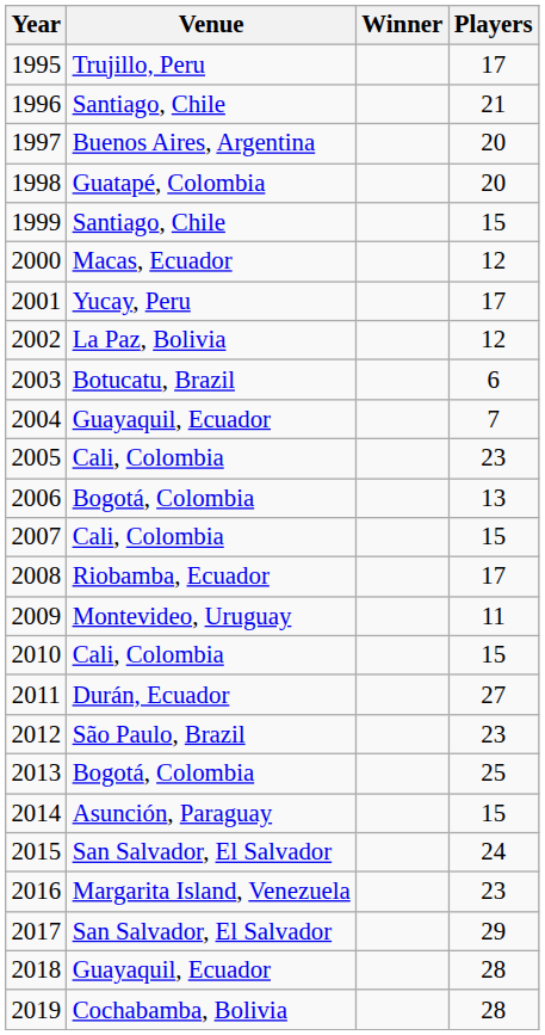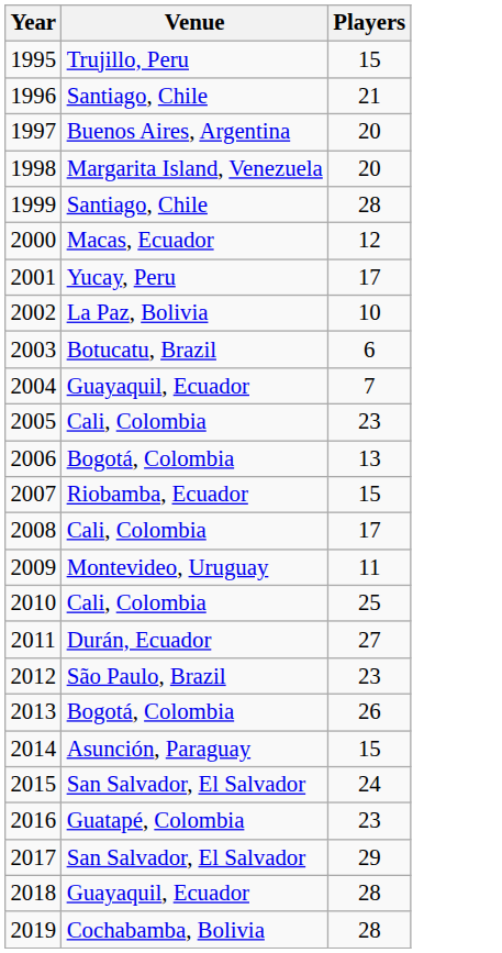 <table class="wikitable">
 <tr>
 <th>Year</th>
 <th>Venue</th>
-<th>Winner</th>
 <th>Players</th>
 </tr>
 <tr>
 <td align=center>1995</td>
 <td><a href='#'>Trujillo, Peru</a></td>
-<td></td>
-<td align=center>17</td>
+<td align=center>15</td>
 </tr>
 <tr>
 <td align=center>1996</td>
 <td><a href='#'>Santiago</a>, <a href='#'>Chile</a></td>
-<td></td>
 <td align=center>21</td>
 </tr>
 <tr>
 <td align=center>1997</td>
 <td><a href='#'>Buenos Aires</a>, <a href='#'>Argentina</a></td>
-<td></td>
 <td align=center>20</td>
 </tr>
 <tr>
 <td align=center>1998</td>
-<td><a href='#'>Guatapé</a>, <a href='#'>Colombia</a></td>
-<td></td>
+<td><a href='#'>Margarita Island</a>, <a href='#'>Venezuela</a></td>
 <td align=center>20</td>
 </tr>
 <tr>
 <td align=center>1999</td>
 <td><a href='#'>Santiago</a>, <a href='#'>Chile</a></td>
-<td></td>
-<td align=center>15</td>
+<td align=center>28</td>
 </tr>
 <tr>
 <td align=center>2000</td>
 <td><a href='#'>Macas</a>, <a href='#'>Ecuador</a></td>
-<td></td>
 <td align=center>12</td>
 </tr>
 <tr>
 <td align=center>2001</td>
 <td><a href='#'>Yucay</a>, <a href='#'>Peru</a></td>
-<td></td>
 <td align=center>17</td>
 </tr>
 <tr>
 <td align=center>2002</td>
 <td><a href='#'>La Paz</a>, <a href='#'>Bolivia</a></td>
-<td></td>
-<td align=center>12</td>
+<td align=center>10</td>
 </tr>
 <tr>
 <td align=center>2003</td>
 <td><a href='#'>Botucatu</a>, <a href='#'>Brazil</a></td>
-<td></td>
 <td align=center>6</td>
 </tr>
 <tr>
 <td align=center>2004</td>
 <td><a href='#'>Guayaquil</a>, <a href='#'>Ecuador</a></td>
-<td></td>
 <td align=center>7</td>
 </tr>
 <tr>
 <td align=center>2005</td>
 <td><a href='#'>Cali</a>, <a href='#'>Colombia</a></td>
-<td></td>
 <td align=center>23</td>
 </tr>
 <tr>
 <td align=center>2006</td>
 <td><a href='#'>Bogotá</a>, <a href='#'>Colombia</a></td>
-<td></td>
 <td align=center>13</td>
 </tr>
 <tr>
 <td align=center>2007</td>
-<td><a href='#'>Cali</a>, <a href='#'>Colombia</a></td>
-<td></td>
+<td><a href='#'>Riobamba</a>, <a href='#'>Ecuador</a></td>
 <td align=center>15</td>
 </tr>
 <tr>
 <td align=center>2008</td>
-<td><a href='#'>Riobamba</a>, <a href='#'>Ecuador</a></td>
-<td></td>
+<td><a href='#'>Cali</a>, <a href='#'>Colombia</a></td>
 <td align=center>17</td>
 </tr>
 <tr>
 <td align=center>2009</td>
 <td><a href='#'>Montevideo</a>, <a href='#'>Uruguay</a></td>
-<td></td>
 <td align=center>11</td>
 </tr>
 <tr>
 <td align=center>2010</td>
 <td><a href='#'>Cali</a>, <a href='#'>Colombia</a></td>
-<td></td>
-<td align=center>15</td>
+<td align=center>25</td>
 </tr>
 <tr>
 <td align=center>2011</td>
 <td><a href='#'>Durán, Ecuador</a></td>
-<td></td>
 <td align=center>27</td>
 </tr>
 <tr>
 <td align=center>2012</td>
 <td><a href='#'>São Paulo</a>, <a href='#'>Brazil</a></td>
-<td></td>
 <td align=center>23</td>
 </tr>
 <tr>
 <td align=center>2013</td>
 <td><a href='#'>Bogotá</a>, <a href='#'>Colombia</a></td>
-<td></td>
-<td align=center>25</td>
+<td align=center>26</td>
 </tr>
 <tr>
 <td align=center>2014</td>
 <td><a href='#'>Asunción</a>, <a href='#'>Paraguay</a></td>
-<td></td>
 <td align=center>15</td>
 </tr>
 <tr>
 <td align=center>2015</td>
 <td><a href='#'>San Salvador</a>, <a href='#'>El Salvador</a></td>
-<td></td>
 <td align=center>24</td>
 </tr>
 <tr>
 <td align=center>2016</td>
-<td><a href='#'>Margarita Island</a>, <a href='#'>Venezuela</a></td>
-<td></td>
+<td><a href='#'>Guatapé</a>, <a href='#'>Colombia</a></td>
 <td align=center>23</td>
 </tr>
 <tr>
 <td align=center>2017</td>
 <td><a href='#'>San Salvador</a>, <a href='#'>El Salvador</a></td>
-<td></td>
 <td align=center>29</td>
 </tr>
 <tr>
 <td align=center>2018</td>
 <td><a href='#'>Guayaquil</a>, <a href='#'>Ecuador</a></td>
-<td></td>
 <td align=center>28</td>
 </tr>
 <tr>
 <td align=center>2019</td>
 <td><a href='#'>Cochabamba</a>, <a href='#'>Bolivia</a></td>
-<td></td>
 <td align=center>28</td>
 </tr>
 </table>
